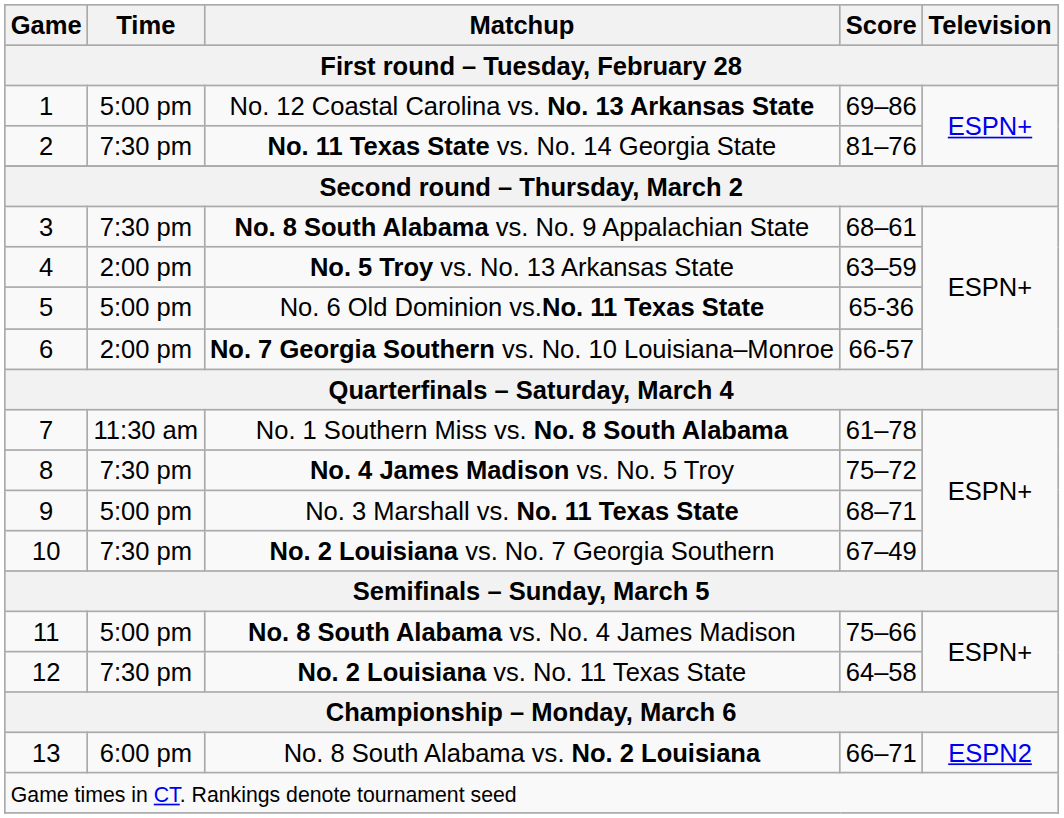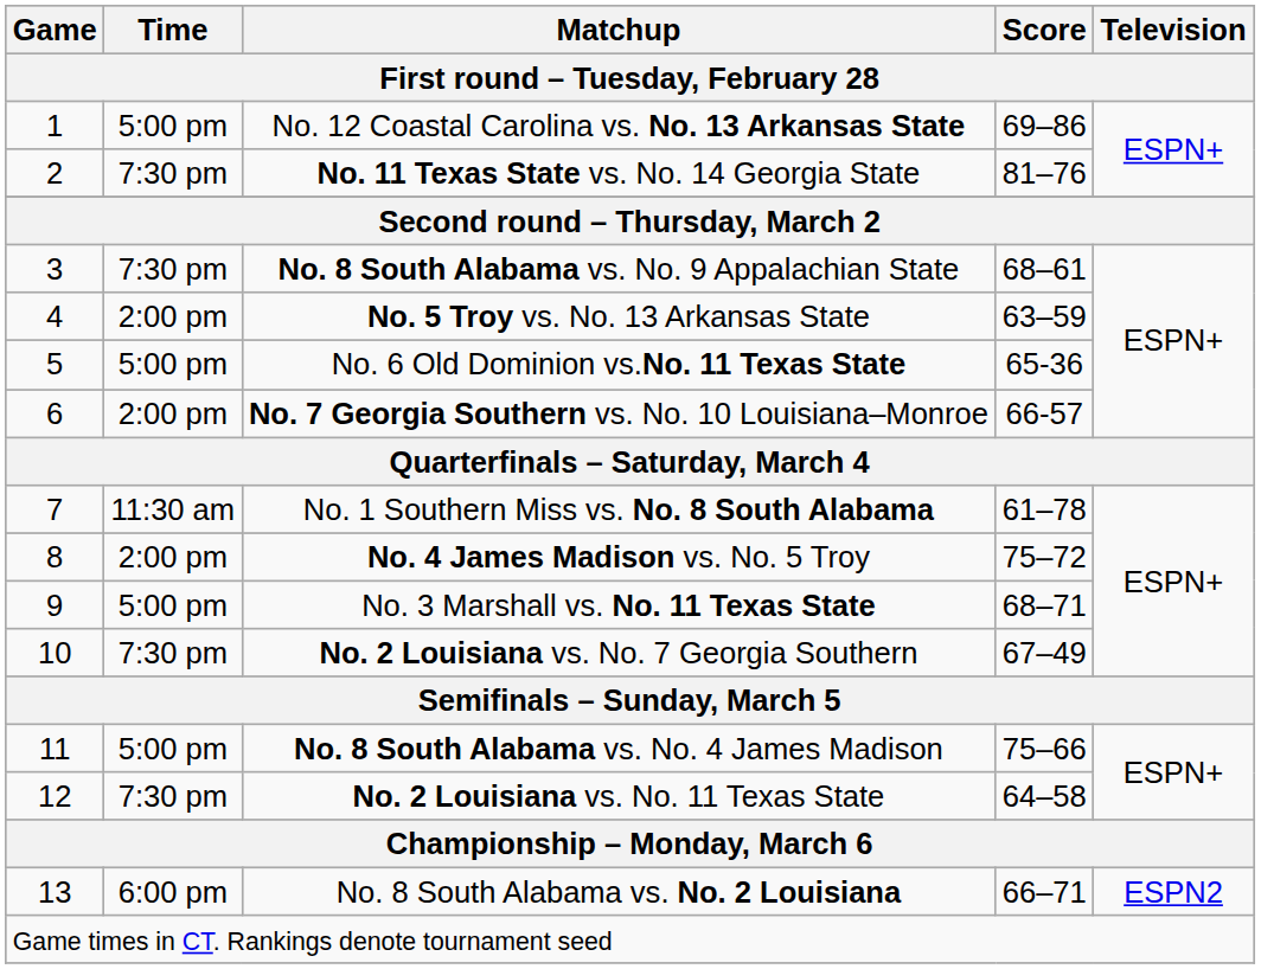 <table class="wikitable" style="font-size: 95%;text-align:center">
 <tr>
 <th>Game</th>
 <th>Time</th>
 <th>Matchup</th>
 <th>Score</th>
 <th>Television</th>
 </tr>
 <tr>
 <th colspan="5">First round – Tuesday, February 28</th>
 </tr>
 <tr>
 <td>1</td>
 <td>5:00 pm</td>
 <td>No. 12 Coastal Carolina vs. <strong>No. 13 Arkansas State</strong></td>
 <td>69–86</td>
 <td rowspan="2"><a href='#'>ESPN+</a></td>
 </tr>
 <tr>
 <td>2</td>
 <td>7:30 pm</td>
 <td><strong>No. 11 Texas State</strong> vs. No. 14 Georgia State</td>
 <td>81–76</td>
 </tr>
 <tr>
 </tr>
 <tr>
 <th colspan="5">Second round – Thursday, March 2</th>
 </tr>
 <tr>
 <td>3</td>
 <td>7:30 pm</td>
 <td><strong>No. 8 South Alabama</strong> vs. No. 9 Appalachian State</td>
 <td>68–61</td>
 <td rowspan="4">ESPN+</td>
 </tr>
 <tr>
 <td>4</td>
 <td>2:00 pm</td>
 <td><strong>No. 5 Troy</strong> vs. No. 13 Arkansas State</td>
 <td>63–59</td>
 </tr>
 <tr>
 <td>5</td>
 <td>5:00 pm</td>
 <td>No. 6 Old Dominion vs.<strong>No. 11 Texas State</strong></td>
 <td>65-36</td>
 </tr>
 <tr>
 <td>6</td>
 <td>2:00 pm</td>
 <td><strong>No. 7 Georgia Southern</strong> vs. No. 10 Louisiana–Monroe</td>
 <td>66-57</td>
 </tr>
 <tr>
 <th colspan="5">Quarterfinals – Saturday, March 4</th>
 </tr>
 <tr>
 <td>7</td>
 <td>11:30 am</td>
 <td>No. 1 Southern Miss vs. <strong>No. 8 South Alabama</strong></td>
 <td>61–78</td>
 <td rowspan="4">ESPN+</td>
 </tr>
 <tr>
 <td>8</td>
-<td>7:30 pm</td>
+<td>2:00 pm</td>
 <td><strong>No. 4 James Madison</strong> vs. No. 5 Troy</td>
 <td>75–72</td>
 </tr>
 <tr>
 <td>9</td>
 <td>5:00 pm</td>
 <td>No. 3 Marshall vs. <strong>No. 11 Texas State</strong></td>
 <td>68–71</td>
 </tr>
 <tr>
 <td>10</td>
 <td>7:30 pm</td>
 <td><strong>No. 2 Louisiana</strong> vs. No. 7 Georgia Southern</td>
 <td>67–49</td>
 </tr>
 <tr>
 <th colspan="5">Semifinals – Sunday, March 5</th>
 </tr>
 <tr>
 <td>11</td>
 <td>5:00 pm</td>
 <td><strong>No. 8 South Alabama</strong> vs. No. 4 James Madison</td>
 <td>75–66</td>
 <td rowspan="2">ESPN+</td>
 </tr>
 <tr>
 <td>12</td>
 <td>7:30 pm</td>
 <td><strong>No. 2 Louisiana</strong> vs. No. 11 Texas State</td>
 <td>64–58</td>
 </tr>
 <tr>
 <th colspan="5">Championship – Monday, March 6</th>
 </tr>
 <tr>
 <td>13</td>
 <td>6:00 pm</td>
 <td>No. 8 South Alabama vs. <strong>No. 2 Louisiana</strong></td>
 <td>66–71</td>
 <td><a href='#'>ESPN2</a></td>
 </tr>
 <tr>
 <td colspan="5" align="left"><small>Game times in <a href='#'>CT</a>. Rankings denote tournament seed</small></td>
 </tr>
 </table>
